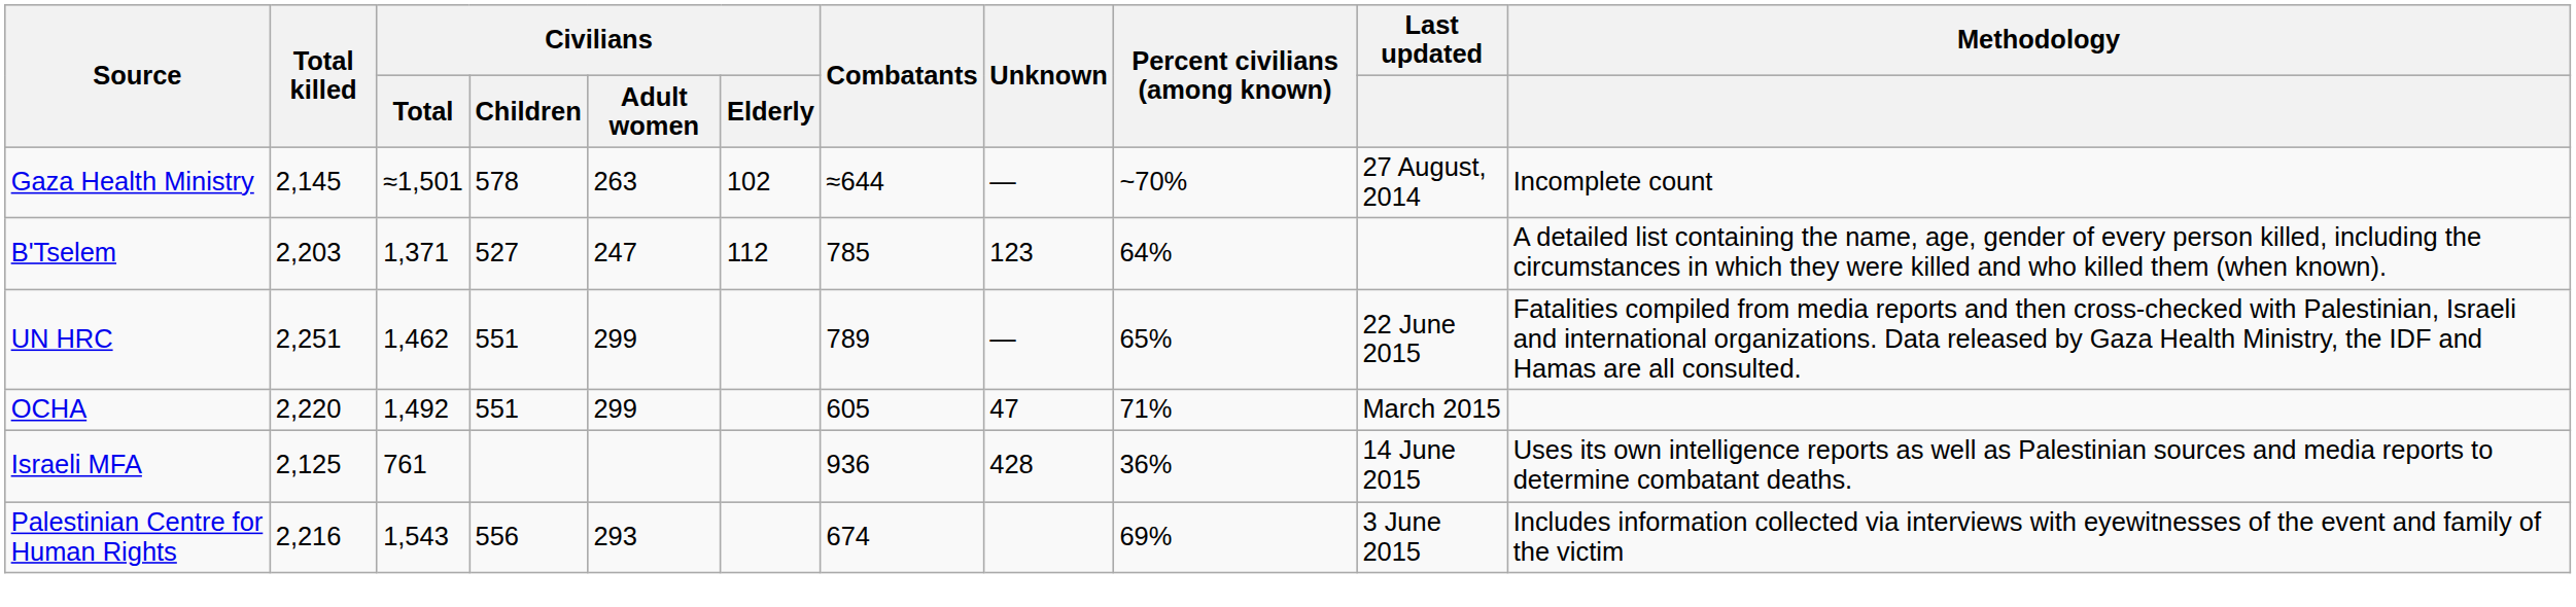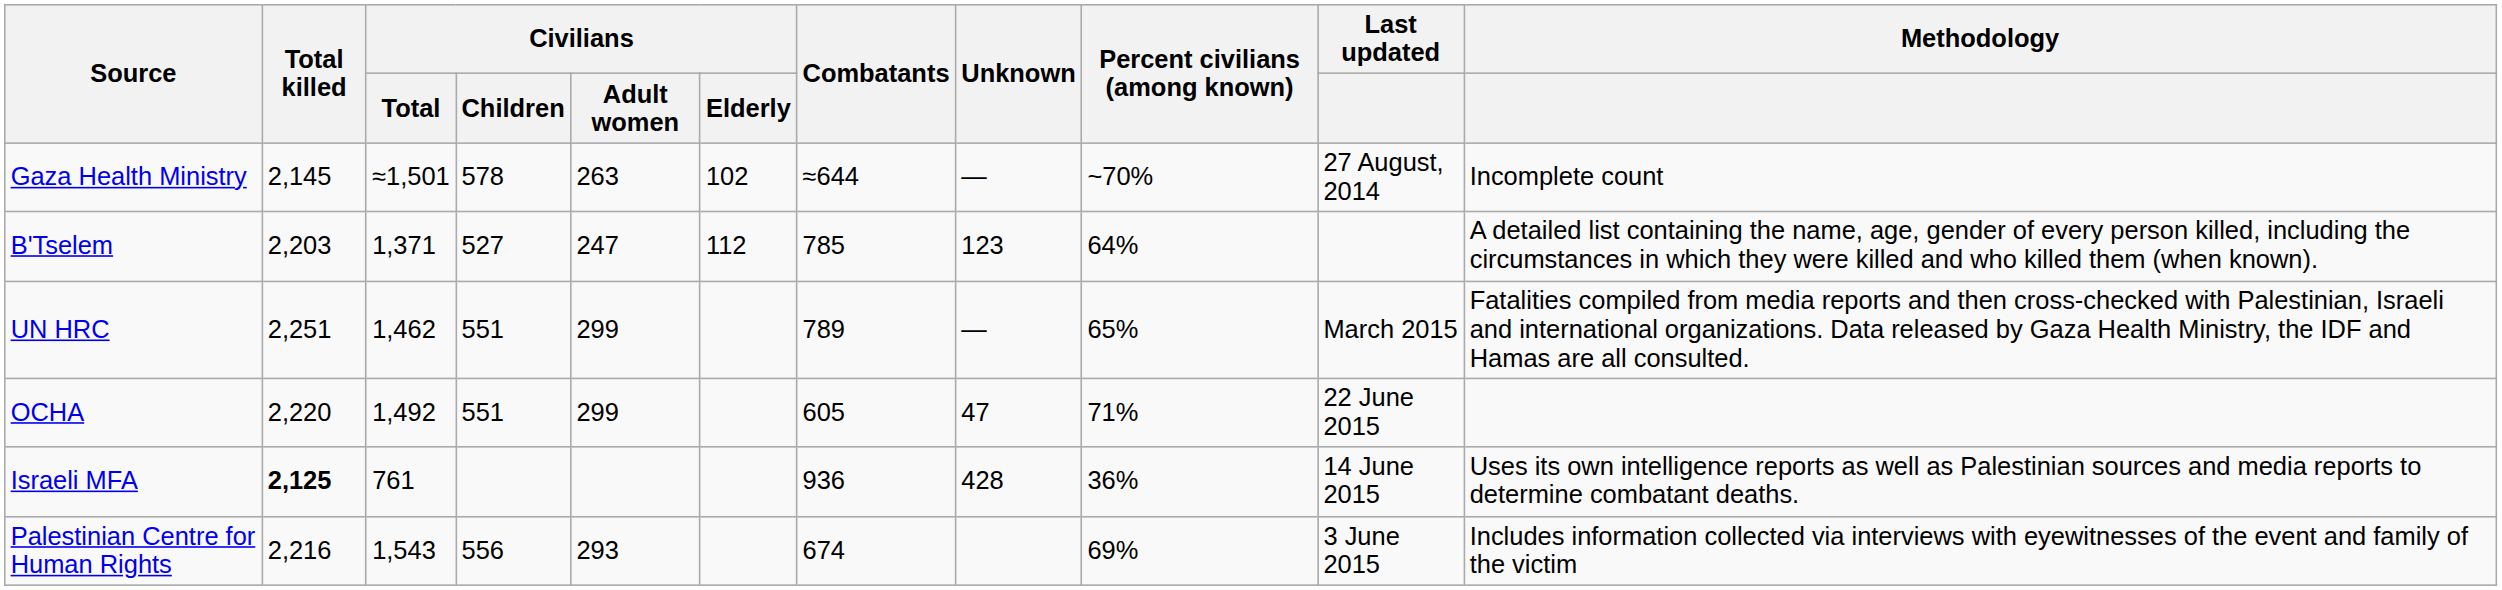 <table class="wikitable">
 <tr>
 <th rowspan="2">Source</th>
 <th rowspan="2">Total killed</th>
 <th colspan="4">Civilians</th>
 <th rowspan="2">Combatants</th>
 <th rowspan="2">Unknown</th>
 <th rowspan="2">Percent civilians (among known)</th>
 <th>Last updated</th>
 <th>Methodology</th>
 </tr>
 <tr>
 <th>Total</th>
 <th>Children</th>
 <th>Adult women</th>
 <th>Elderly</th>
 <th></th>
 <th></th>
 </tr>
 <tr>
 <td><a href='#'>Gaza Health Ministry</a></td>
 <td>2,145</td>
 <td>≈1,501</td>
 <td>578</td>
 <td>263</td>
 <td>102</td>
 <td>≈644</td>
 <td>—</td>
 <td>~70%</td>
 <td>27 August, 2014</td>
 <td>Incomplete count</td>
 </tr>
 <tr>
 <td><a href='#'>B'Tselem</a></td>
 <td>2,203</td>
 <td>1,371</td>
 <td>527</td>
 <td>247</td>
 <td>112</td>
 <td>785</td>
 <td>123</td>
 <td>64%</td>
 <td></td>
 <td>A detailed list containing the name, age, gender of every person killed, including the circumstances in which they were killed and who killed them (when known).</td>
 </tr>
 <tr>
 <td><a href='#'>UN HRC</a></td>
 <td>2,251</td>
 <td>1,462</td>
 <td>551</td>
 <td>299</td>
 <td></td>
 <td>789</td>
 <td>—</td>
 <td>65%</td>
-<td>22 June 2015</td>
+<td>March 2015</td>
 <td>Fatalities compiled from media reports and then cross-checked with Palestinian, Israeli and international organizations. Data released by Gaza Health Ministry, the IDF and Hamas are all consulted.</td>
 </tr>
 <tr>
 <td><a href='#'>OCHA</a></td>
 <td>2,220</td>
 <td>1,492</td>
 <td>551</td>
 <td>299</td>
 <td></td>
 <td>605</td>
 <td>47</td>
 <td>71%</td>
-<td>March 2015</td>
+<td>22 June 2015</td>
 <td></td>
 </tr>
 <tr>
 <td><a href='#'>Israeli MFA</a></td>
-<td>2,125</td>
+<td><strong>2,125</strong></td>
 <td>761</td>
 <td></td>
 <td></td>
 <td></td>
 <td>936</td>
 <td>428</td>
 <td>36%</td>
 <td>14 June 2015</td>
 <td>Uses its own intelligence reports as well as Palestinian sources and media reports to determine combatant deaths.</td>
 </tr>
 <tr>
 <td><a href='#'>Palestinian Centre for Human Rights</a></td>
 <td>2,216</td>
 <td>1,543</td>
 <td>556</td>
 <td>293</td>
 <td></td>
 <td>674</td>
 <td></td>
 <td>69%</td>
 <td>3 June 2015</td>
 <td>Includes information collected via interviews with eyewitnesses of the event and family of the victim</td>
 </tr>
 </table>
